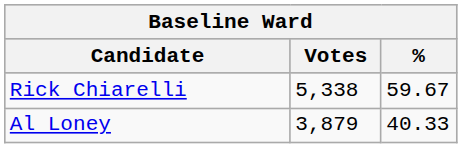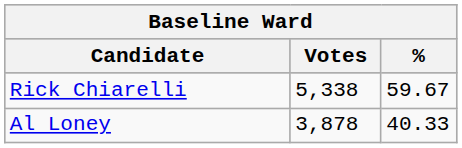 <table class="wikitable">
 <tr>
 <th colspan="3">Baseline Ward</th>
 </tr>
 <tr>
 <th style="width: 170px">Candidate</th>
 <th style="width: 50px">Votes</th>
 <th style="width: 40px">%</th>
 </tr>
 <tr>
 <td><a href='#'>Rick Chiarelli</a></td>
 <td>5,338</td>
 <td>59.67</td>
 </tr>
 <tr>
 <td><a href='#'>Al Loney</a></td>
-<td>3,879</td>
+<td>3,878</td>
 <td>40.33</td>
 </tr>
 </table>
